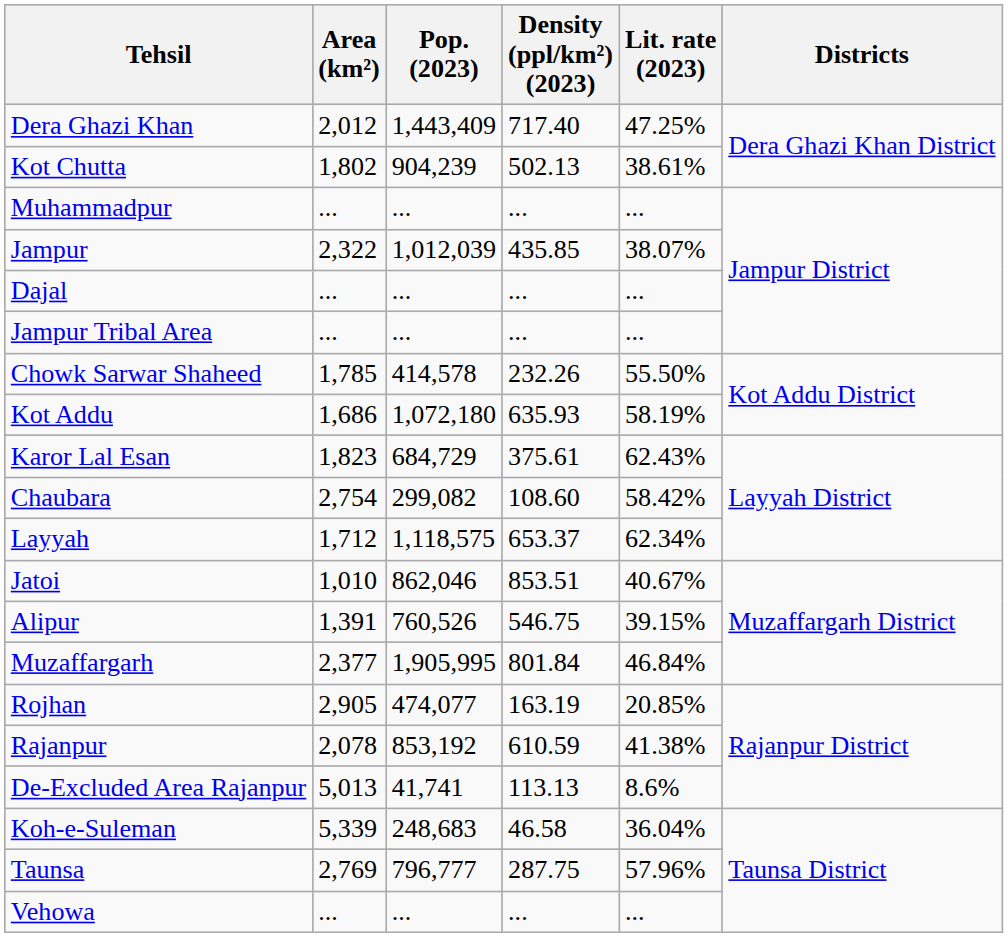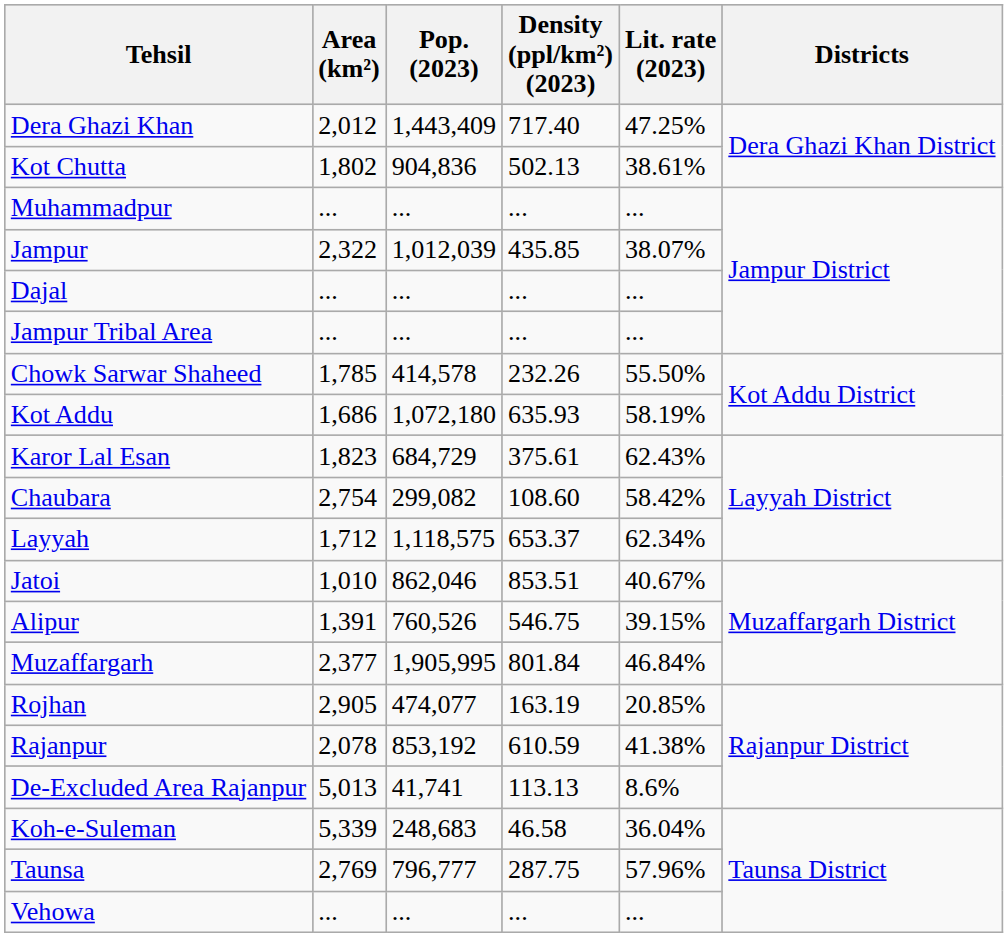 <table class="wikitable sortable static-row-numbers static-row-header-hash">
 <tr>
 <th>Tehsil</th>
 <th>Area<br>(km²)</th>
 <th>Pop.<br>(2023)</th>
 <th>Density<br>(ppl/km²)<br>(2023)</th>
 <th>Lit. rate<br>(2023)</th>
 <th>Districts</th>
 </tr>
 <tr>
 <td><a href='#'>Dera Ghazi Khan</a></td>
 <td>2,012</td>
 <td>1,443,409</td>
 <td>717.40</td>
 <td>47.25%</td>
 <td rowspan="2"><a href='#'>Dera Ghazi Khan District</a></td>
 </tr>
 <tr>
 <td><a href='#'>Kot Chutta</a></td>
 <td>1,802</td>
-<td>904,239</td>
+<td>904,836</td>
 <td>502.13</td>
 <td>38.61%</td>
 </tr>
 <tr>
 <td><a href='#'>Muhammadpur</a></td>
 <td>...</td>
 <td>...</td>
 <td>...</td>
 <td>...</td>
 <td rowspan="4"><a href='#'>Jampur District</a></td>
 </tr>
 <tr>
 <td><a href='#'>Jampur</a></td>
 <td>2,322</td>
 <td>1,012,039</td>
 <td>435.85</td>
 <td>38.07%</td>
 </tr>
 <tr>
 <td><a href='#'>Dajal</a></td>
 <td>...</td>
 <td>...</td>
 <td>...</td>
 <td>...</td>
 </tr>
 <tr>
 <td><a href='#'>Jampur Tribal Area</a></td>
 <td>...</td>
 <td>...</td>
 <td>...</td>
 <td>...</td>
 </tr>
 <tr>
 <td><a href='#'>Chowk Sarwar Shaheed</a></td>
 <td>1,785</td>
 <td>414,578</td>
 <td>232.26</td>
 <td>55.50%</td>
 <td rowspan="2"><a href='#'>Kot Addu District</a></td>
 </tr>
 <tr>
 <td><a href='#'>Kot Addu</a></td>
 <td>1,686</td>
 <td>1,072,180</td>
 <td>635.93</td>
 <td>58.19%</td>
 </tr>
 <tr>
 <td><a href='#'>Karor Lal Esan</a></td>
 <td>1,823</td>
 <td>684,729</td>
 <td>375.61</td>
 <td>62.43%</td>
 <td rowspan="3"><a href='#'>Layyah District</a></td>
 </tr>
 <tr>
 <td><a href='#'>Chaubara</a></td>
 <td>2,754</td>
 <td>299,082</td>
 <td>108.60</td>
 <td>58.42%</td>
 </tr>
 <tr>
 <td><a href='#'>Layyah</a></td>
 <td>1,712</td>
 <td>1,118,575</td>
 <td>653.37</td>
 <td>62.34%</td>
 </tr>
 <tr>
 <td><a href='#'>Jatoi</a></td>
 <td>1,010</td>
 <td>862,046</td>
 <td>853.51</td>
 <td>40.67%</td>
 <td rowspan="3"><a href='#'>Muzaffargarh District</a></td>
 </tr>
 <tr>
 <td><a href='#'>Alipur</a></td>
 <td>1,391</td>
 <td>760,526</td>
 <td>546.75</td>
 <td>39.15%</td>
 </tr>
 <tr>
 <td><a href='#'>Muzaffargarh</a></td>
 <td>2,377</td>
 <td>1,905,995</td>
 <td>801.84</td>
 <td>46.84%</td>
 </tr>
 <tr>
 <td><a href='#'>Rojhan</a></td>
 <td>2,905</td>
 <td>474,077</td>
 <td>163.19</td>
 <td>20.85%</td>
 <td rowspan="3"><a href='#'>Rajanpur District</a></td>
 </tr>
 <tr>
 <td><a href='#'>Rajanpur</a></td>
 <td>2,078</td>
 <td>853,192</td>
 <td>610.59</td>
 <td>41.38%</td>
 </tr>
 <tr>
 <td><a href='#'>De-Excluded Area Rajanpur</a></td>
 <td>5,013</td>
 <td>41,741</td>
 <td>113.13</td>
 <td>8.6%</td>
 </tr>
 <tr>
 <td><a href='#'>Koh-e-Suleman</a></td>
 <td>5,339</td>
 <td>248,683</td>
 <td>46.58</td>
 <td>36.04%</td>
 <td rowspan="3"><a href='#'>Taunsa District</a></td>
 </tr>
 <tr>
 <td><a href='#'>Taunsa</a></td>
 <td>2,769</td>
 <td>796,777</td>
 <td>287.75</td>
 <td>57.96%</td>
 </tr>
 <tr>
 <td><a href='#'>Vehowa</a></td>
 <td>...</td>
 <td>...</td>
 <td>...</td>
 <td>...</td>
 </tr>
 </table>
